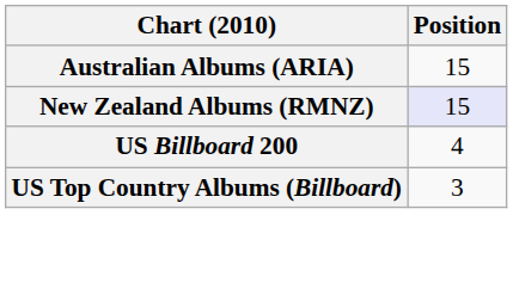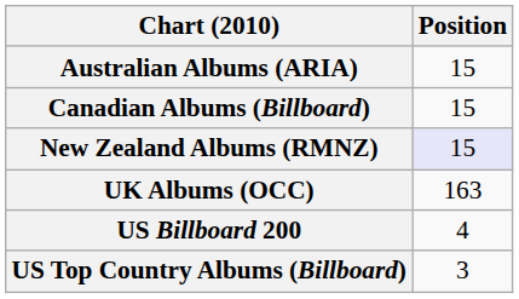 <table class="wikitable sortable plainrowheaders" style="text-align:center;">
 <tr>
 <th>Chart (2010)</th>
 <th>Position</th>
 </tr>
 <tr>
 <th scope="row">Australian Albums (ARIA)</th>
 <td>15</td>
 </tr>
 <tr>
+<th scope="row">Canadian Albums (<em>Billboard</em>)</th>
+<td>15</td>
+</tr>
+<tr>
 <th scope="row">New Zealand Albums (RMNZ)</th>
 <td style="background: lavender;">15</td>
+</tr>
+<tr>
+<th scope="row">UK Albums (OCC)</th>
+<td>163</td>
 </tr>
 <tr>
 <th scope="row">US <em>Billboard</em> 200</th>
 <td>4</td>
 </tr>
 <tr>
 <th scope="row">US Top Country Albums (<em>Billboard</em>)</th>
 <td>3</td>
 </tr>
 </table>
